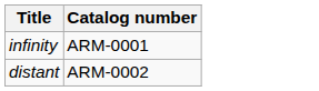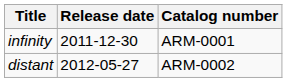 <table class="wikitable">
 <tr>
 <th>Title</th>
+<th>Release date</th>
 <th>Catalog number</th>
 </tr>
 <tr>
 <td><em>infinity</em></td>
+<td>2011-12-30</td>
 <td>ARM-0001</td>
 </tr>
 <tr>
 <td><em>distant</em></td>
+<td>2012-05-27</td>
 <td>ARM-0002</td>
 </tr>
 </table>
